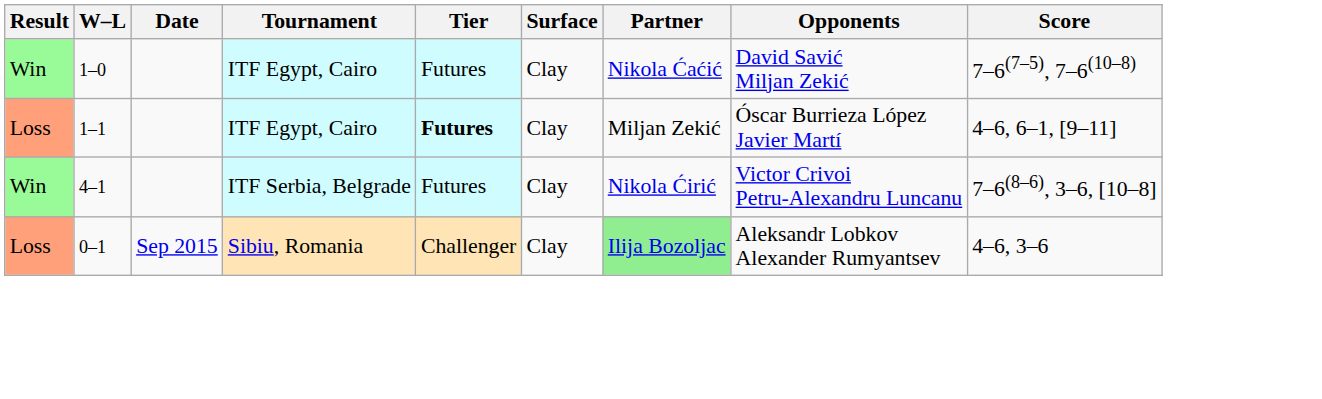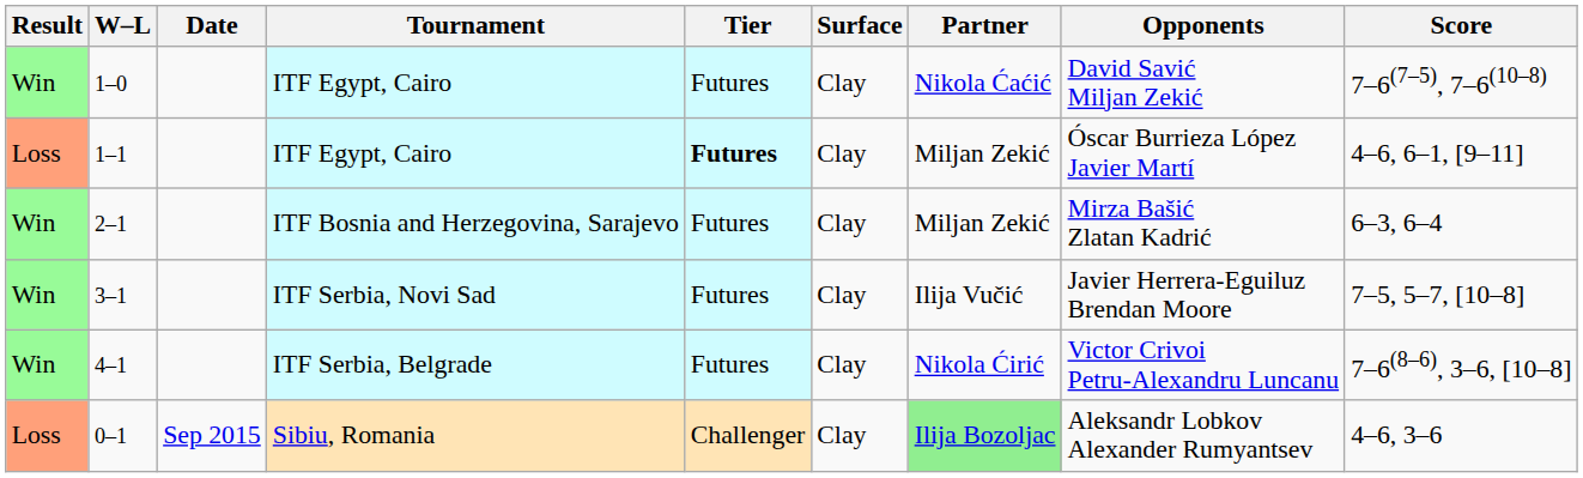 <table class="sortable wikitable">
 <tr>
 <th>Result</th>
 <th class="unsortable">W–L</th>
 <th>Date</th>
 <th>Tournament</th>
 <th>Tier</th>
 <th>Surface</th>
 <th>Partner</th>
 <th>Opponents</th>
 <th class="unsortable">Score</th>
 </tr>
 <tr>
 <td bgcolor=98fb98>Win</td>
 <td><small>1–0</small></td>
 <td></td>
 <td bgcolor=cffcff>ITF Egypt, Cairo</td>
 <td bgcolor=cffcff>Futures</td>
 <td>Clay</td>
 <td> <a href='#'>Nikola Ćaćić</a></td>
 <td> <a href='#'>David Savić</a><br> <a href='#'>Miljan Zekić</a></td>
 <td>7–6<sup>(7–5)</sup>, 7–6<sup>(10–8)</sup></td>
 </tr>
 <tr>
 <td bgcolor=FFA07A>Loss</td>
 <td><small>1–1</small></td>
 <td></td>
 <td bgcolor=cffcff>ITF Egypt, Cairo</td>
 <td bgcolor=cffcff><strong>Futures</strong></td>
 <td>Clay</td>
 <td> Miljan Zekić</td>
 <td> Óscar Burrieza López<br> <a href='#'>Javier Martí</a></td>
 <td>4–6, 6–1, [9–11]</td>
 </tr>
 <tr>
 <td bgcolor=98fb98>Win</td>
+<td><small>2–1</small></td>
+<td></td>
+<td bgcolor=cffcff>ITF Bosnia and Herzegovina, Sarajevo</td>
+<td bgcolor=cffcff>Futures</td>
+<td>Clay</td>
+<td> Miljan Zekić</td>
+<td> <a href='#'>Mirza Bašić</a><br> Zlatan Kadrić</td>
+<td>6–3, 6–4</td>
+</tr>
+<tr>
+<td bgcolor=98fb98>Win</td>
+<td><small>3–1</small></td>
+<td></td>
+<td bgcolor=cffcff>ITF Serbia, Novi Sad</td>
+<td bgcolor=cffcff>Futures</td>
+<td>Clay</td>
+<td> Ilija Vučić</td>
+<td> Javier Herrera-Eguiluz<br> Brendan Moore</td>
+<td>7–5, 5–7, [10–8]</td>
+</tr>
+<tr>
+<td bgcolor=98fb98>Win</td>
 <td><small>4–1</small></td>
 <td></td>
 <td bgcolor=cffcff>ITF Serbia, Belgrade</td>
 <td bgcolor=cffcff>Futures</td>
 <td>Clay</td>
 <td> <a href='#'>Nikola Ćirić</a></td>
 <td> <a href='#'>Victor Crivoi</a><br> <a href='#'>Petru-Alexandru Luncanu</a></td>
 <td>7–6<sup>(8–6)</sup>, 3–6, [10–8]</td>
 </tr>
 <tr>
 <td bgcolor=FFA07A>Loss</td>
 <td><small>0–1</small></td>
 <td><a href='#'>Sep 2015</a></td>
 <td style="background:moccasin;"><a href='#'>Sibiu</a>, Romania</td>
 <td style="background:moccasin;">Challenger</td>
 <td>Clay</td>
 <td style="background: lightgreen;"> <a href='#'>Ilija Bozoljac</a></td>
 <td> Aleksandr Lobkov<br> Alexander Rumyantsev</td>
 <td>4–6, 3–6</td>
 </tr>
 </table>
